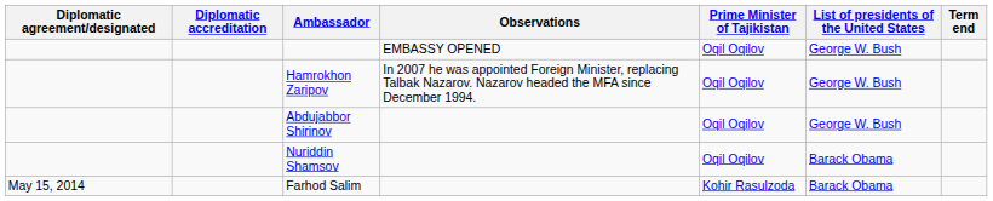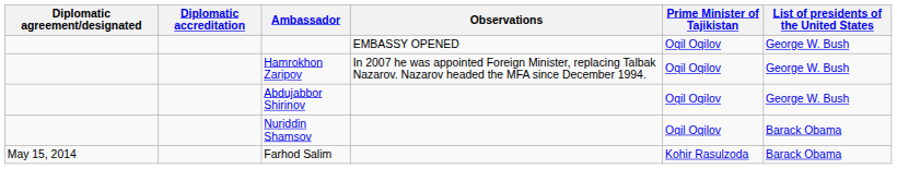 <table class="wikitable sortable">
 <tr>
 <th>Diplomatic agreement/designated</th>
 <th><a href='#'>Diplomatic accreditation</a></th>
 <th><a href='#'>Ambassador</a></th>
 <th>Observations</th>
 <th><a href='#'>Prime Minister of Tajikistan</a></th>
 <th><a href='#'>List of presidents of the United States</a></th>
-<th>Term end</th>
 </tr>
 <tr>
 <td></td>
 <td></td>
 <td></td>
 <td>EMBASSY OPENED</td>
 <td><a href='#'>Oqil Oqilov</a></td>
 <td><a href='#'>George W. Bush</a></td>
-<td></td>
 </tr>
 <tr>
 <td></td>
 <td></td>
 <td><a href='#'>Hamrokhon Zaripov</a></td>
 <td>In 2007 he was appointed Foreign Minister, replacing Talbak Nazarov. Nazarov headed the MFA since December 1994.</td>
 <td><a href='#'>Oqil Oqilov</a></td>
 <td><a href='#'>George W. Bush</a></td>
-<td></td>
 </tr>
 <tr>
 <td></td>
 <td></td>
 <td><a href='#'>Abdujabbor Shirinov</a></td>
 <td></td>
 <td><a href='#'>Oqil Oqilov</a></td>
 <td><a href='#'>George W. Bush</a></td>
-<td></td>
 </tr>
 <tr>
 <td></td>
 <td></td>
 <td><a href='#'>Nuriddin Shamsov</a></td>
 <td></td>
 <td><a href='#'>Oqil Oqilov</a></td>
 <td><a href='#'>Barack Obama</a></td>
-<td></td>
 </tr>
 <tr>
 <td>May 15, 2014</td>
 <td></td>
 <td>Farhod Salim</td>
 <td></td>
 <td><a href='#'>Kohir Rasulzoda</a></td>
 <td><a href='#'>Barack Obama</a></td>
-<td></td>
 </tr>
 </table>
